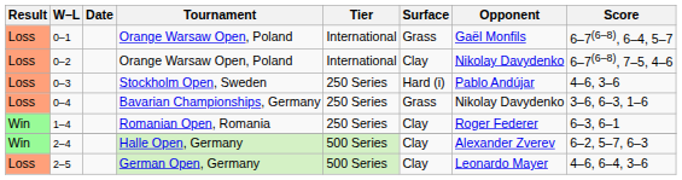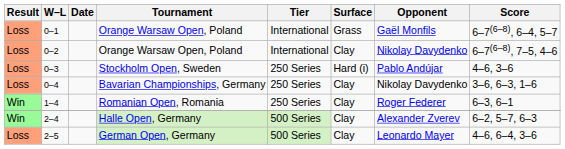 <table class="sortable wikitable">
 <tr>
 <th>Result</th>
 <th class="unsortable">W–L</th>
 <th>Date</th>
 <th>Tournament</th>
 <th>Tier</th>
 <th>Surface</th>
 <th>Opponent</th>
 <th class="unsortable">Score</th>
 </tr>
 <tr>
 <td bgcolor=FFA07A>Loss</td>
 <td><small>0–1</small></td>
 <td><a href='#'></a></td>
 <td><a href='#'>Orange Warsaw Open</a>, Poland</td>
 <td>International</td>
 <td>Grass</td>
 <td> <a href='#'>Gaël Monfils</a></td>
 <td>6–7<sup>(6–8)</sup>, 6–4, 5–7</td>
 </tr>
 <tr>
 <td bgcolor=FFA07A>Loss</td>
 <td><small>0–2</small></td>
 <td><a href='#'></a></td>
 <td>Orange Warsaw Open, Poland</td>
 <td>International</td>
 <td>Clay</td>
 <td> <a href='#'>Nikolay Davydenko</a></td>
 <td>6–7<sup>(6–8)</sup>, 7–5, 4–6</td>
 </tr>
 <tr>
 <td bgcolor=FFA07A>Loss</td>
 <td><small>0–3</small></td>
 <td><a href='#'></a></td>
 <td><a href='#'>Stockholm Open</a>, Sweden</td>
 <td>250 Series</td>
 <td>Hard (i)</td>
 <td> <a href='#'>Pablo Andújar</a></td>
 <td>4–6, 3–6</td>
 </tr>
 <tr>
 <td bgcolor=FFA07A>Loss</td>
 <td><small>0–4</small></td>
 <td><a href='#'></a></td>
 <td><a href='#'>Bavarian Championships</a>, Germany</td>
 <td>250 Series</td>
-<td>Grass</td>
+<td>Clay</td>
 <td> Nikolay Davydenko</td>
 <td>3–6, 6–3, 1–6</td>
 </tr>
 <tr>
 <td bgcolor=98FB98>Win</td>
 <td><small>1–4</small></td>
 <td><a href='#'></a></td>
 <td><a href='#'>Romanian Open</a>, Romania</td>
 <td>250 Series</td>
 <td>Clay</td>
 <td> <a href='#'>Roger Federer</a></td>
 <td>6–3, 6–1</td>
 </tr>
 <tr>
 </tr>
 <tr>
 <td bgcolor=98FB98>Win</td>
 <td><small>2–4</small></td>
 <td><a href='#'></a></td>
 <td bgcolor=d4f1c5><a href='#'>Halle Open</a>, Germany</td>
 <td bgcolor=d4f1c5>500 Series</td>
 <td>Clay</td>
 <td> <a href='#'>Alexander Zverev</a></td>
 <td>6–2, 5–7, 6–3</td>
 </tr>
 <tr>
 <td bgcolor=FFA07A>Loss</td>
 <td><small>2–5</small></td>
 <td><a href='#'></a></td>
 <td bgcolor=d4f1c5><a href='#'>German Open</a>, Germany</td>
 <td bgcolor=d4f1c5>500 Series</td>
 <td>Clay</td>
 <td> <a href='#'>Leonardo Mayer</a></td>
 <td>4–6, 6–4, 3–6</td>
 </tr>
 </table>
